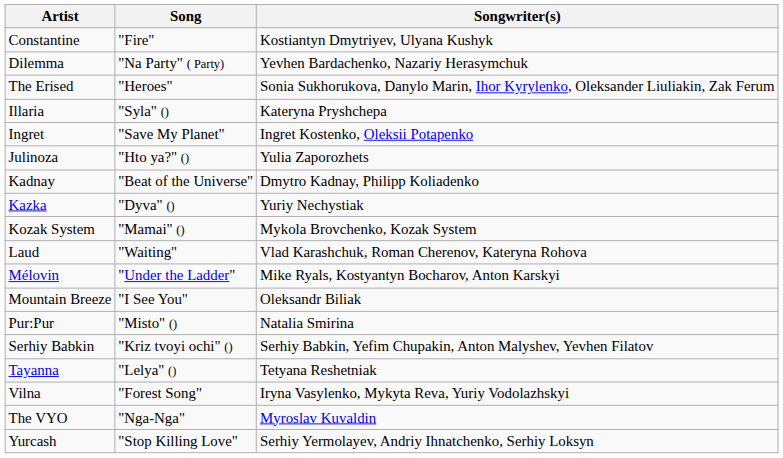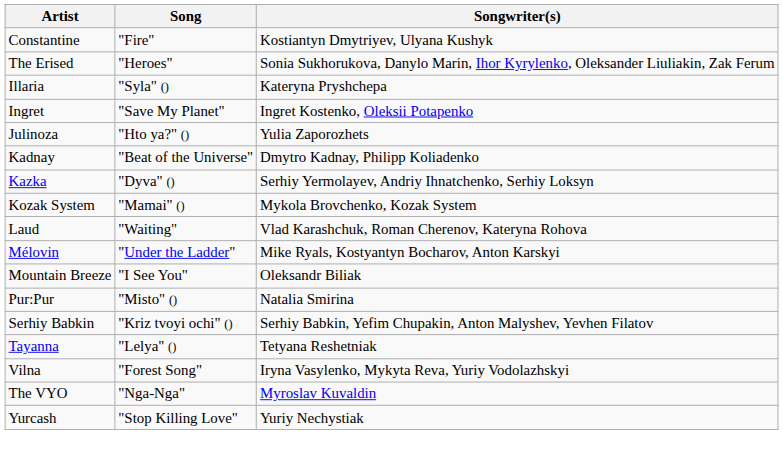 <table class="sortable wikitable" style="margin: 1em auto 1em auto">
 <tr>
 <th>Artist</th>
 <th>Song</th>
 <th>Songwriter(s)</th>
 </tr>
 <tr>
 <td>Constantine</td>
 <td>"Fire"</td>
 <td>Kostiantyn Dmytriyev, Ulyana Kushyk</td>
-</tr>
-<tr>
-<td>Dilemma</td>
-<td>"Na Party" <small>( Party)</small></td>
-<td>Yevhen Bardachenko, Nazariy Herasymchuk</td>
 </tr>
 <tr>
 <td data-sort-value="Erised, The">The Erised</td>
 <td>"Heroes"</td>
 <td>Sonia Sukhorukova, Danylo Marin, <a href='#'>Ihor Kyrylenko</a>, Oleksander Liuliakin, Zak Ferum</td>
 </tr>
 <tr>
 <td>Illaria</td>
 <td>"Syla" <small>()</small></td>
 <td>Kateryna Pryshchepa</td>
 </tr>
 <tr>
 <td>Ingret</td>
 <td>"Save My Planet"</td>
 <td>Ingret Kostenko, <a href='#'>Oleksii Potapenko</a></td>
 </tr>
 <tr>
 <td>Julinoza</td>
 <td>"Hto ya?" <small>()</small></td>
 <td>Yulia Zaporozhets</td>
 </tr>
 <tr>
 <td>Kadnay</td>
 <td>"Beat of the Universe"</td>
 <td>Dmytro Kadnay, Philipp Koliadenko</td>
 </tr>
 <tr>
 <td><a href='#'>Kazka</a></td>
 <td>"Dyva" <small>()</small></td>
-<td>Yuriy Nechystiak</td>
+<td>Serhiy Yermolayev, Andriy Ihnatchenko, Serhiy Loksyn</td>
 </tr>
 <tr>
 <td>Kozak System</td>
 <td>"Mamai" <small>()</small></td>
 <td>Mykola Brovchenko, Kozak System</td>
 </tr>
 <tr>
 <td>Laud</td>
 <td>"Waiting"</td>
 <td>Vlad Karashchuk, Roman Cherenov, Kateryna Rohova</td>
 </tr>
 <tr>
 <td><a href='#'>Mélovin</a></td>
 <td>"<a href='#'>Under the Ladder</a>"</td>
 <td>Mike Ryals, Kostyantyn Bocharov, Anton Karskyi</td>
 </tr>
 <tr>
 <td>Mountain Breeze</td>
 <td>"I See You"</td>
 <td>Oleksandr Biliak</td>
 </tr>
 <tr>
 <td>Pur:Pur</td>
 <td>"Misto" <small>()</small></td>
 <td>Natalia Smirina</td>
 </tr>
 <tr>
 <td>Serhiy Babkin</td>
 <td>"Kriz tvoyi ochi" <small>()</small></td>
 <td>Serhiy Babkin, Yefim Chupakin, Anton Malyshev, Yevhen Filatov</td>
 </tr>
 <tr>
 <td><a href='#'>Tayanna</a></td>
 <td>"Lelya" <small>()</small></td>
 <td>Tetyana Reshetniak</td>
 </tr>
 <tr>
 <td>Vilna</td>
 <td>"Forest Song"</td>
 <td>Iryna Vasylenko, Mykyta Reva, Yuriy Vodolazhskyi</td>
 </tr>
 <tr>
 <td data-sort-value="Vyo, The">The VYO</td>
 <td>"Nga-Nga"</td>
 <td><a href='#'>Myroslav Kuvaldin</a></td>
 </tr>
 <tr>
 <td>Yurcash</td>
 <td>"Stop Killing Love"</td>
-<td>Serhiy Yermolayev, Andriy Ihnatchenko, Serhiy Loksyn</td>
+<td>Yuriy Nechystiak</td>
 </tr>
 </table>
